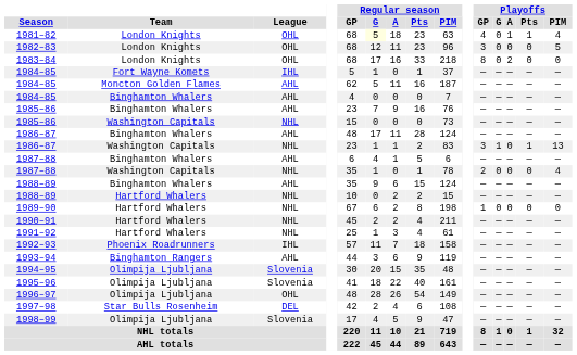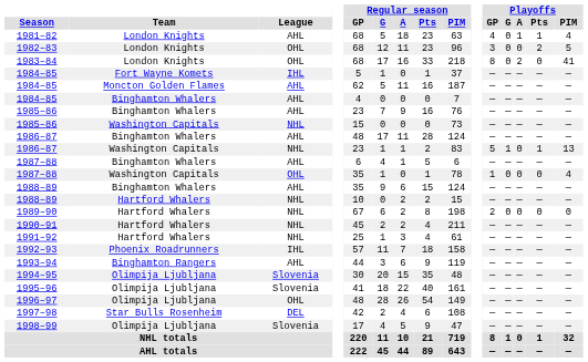 <table border="0" cellpadding="1" cellspacing="0" style="text-align:center; width:60em">
 <tr bgcolor="#e0e0e0">
 <th colspan="3" bgcolor="#ffffff"> </th>
 <th rowspan="99" bgcolor="#ffffff"> </th>
 <th colspan="5"><a href='#'>Regular season</a></th>
 <th rowspan="99" bgcolor="#ffffff"> </th>
 <th colspan="5"><a href='#'>Playoffs</a></th>
 </tr>
 <tr bgcolor="#e0e0e0">
 <th><a href='#'>Season</a></th>
 <th>Team</th>
 <th>League</th>
 <th>GP</th>
 <th><a href='#'>G</a></th>
 <th><a href='#'>A</a></th>
 <th><a href='#'>Pts</a></th>
 <th><a href='#'>PIM</a></th>
 <th>GP</th>
 <th>G</th>
 <th>A</th>
 <th>Pts</th>
 <th>PIM</th>
 </tr>
 <tr>
 <td><a href='#'>1981–82</a></td>
 <td><a href='#'>London Knights</a></td>
-<td><a href='#'>OHL</a></td>
+<td>AHL</td>
 <td>68</td>
-<td style="background: lightyellow;">5</td>
+<td>5</td>
 <td>18</td>
 <td>23</td>
 <td>63</td>
 <td>4</td>
 <td>0</td>
 <td>1</td>
 <td>1</td>
 <td>4</td>
 </tr>
 <tr bgcolor="#f0f0f0">
 <td><a href='#'>1982–83</a></td>
 <td>London Knights</td>
 <td>OHL</td>
 <td>68</td>
 <td>12</td>
 <td>11</td>
 <td>23</td>
 <td>96</td>
 <td>3</td>
 <td>0</td>
 <td>0</td>
-<td>0</td>
+<td>2</td>
 <td>5</td>
 </tr>
 <tr>
 <td><a href='#'>1983–84</a></td>
 <td>London Knights</td>
 <td>OHL</td>
 <td>68</td>
 <td>17</td>
 <td>16</td>
 <td>33</td>
 <td>218</td>
 <td>8</td>
 <td>0</td>
 <td>2</td>
 <td>0</td>
-<td>0</td>
+<td>41</td>
 </tr>
 <tr bgcolor="#f0f0f0">
 <td><a href='#'>1984–85</a></td>
 <td><a href='#'>Fort Wayne Komets</a></td>
 <td><a href='#'>IHL</a></td>
 <td>5</td>
 <td>1</td>
 <td>0</td>
 <td>1</td>
 <td>37</td>
 <td>—</td>
 <td>—</td>
 <td>—</td>
 <td>—</td>
 <td>—</td>
 </tr>
 <tr>
 <td><a href='#'>1984–85</a></td>
 <td><a href='#'>Moncton Golden Flames</a></td>
 <td><a href='#'>AHL</a></td>
 <td>62</td>
 <td>5</td>
 <td>11</td>
 <td>16</td>
 <td>187</td>
 <td>—</td>
 <td>—</td>
 <td>—</td>
 <td>—</td>
 <td>—</td>
 </tr>
 <tr bgcolor="#f0f0f0">
 <td><a href='#'>1984–85</a></td>
 <td><a href='#'>Binghamton Whalers</a></td>
 <td>AHL</td>
 <td>4</td>
 <td>0</td>
 <td>0</td>
 <td>0</td>
 <td>7</td>
 <td>—</td>
 <td>—</td>
 <td>—</td>
 <td>—</td>
 <td>—</td>
 </tr>
 <tr>
 <td><a href='#'>1985–86</a></td>
 <td>Binghamton Whalers</td>
 <td>AHL</td>
 <td>23</td>
 <td>7</td>
 <td>9</td>
 <td>16</td>
 <td>76</td>
 <td>—</td>
 <td>—</td>
 <td>—</td>
 <td>—</td>
 <td>—</td>
 </tr>
 <tr bgcolor="#f0f0f0">
 <td><a href='#'>1985–86</a></td>
 <td><a href='#'>Washington Capitals</a></td>
 <td><a href='#'>NHL</a></td>
 <td>15</td>
 <td>0</td>
 <td>0</td>
 <td>0</td>
 <td>73</td>
 <td>—</td>
 <td>—</td>
 <td>—</td>
 <td>—</td>
 <td>—</td>
 </tr>
 <tr>
 <td><a href='#'>1986–87</a></td>
 <td>Binghamton Whalers</td>
 <td>AHL</td>
 <td>48</td>
 <td>17</td>
 <td>11</td>
 <td>28</td>
 <td>124</td>
 <td>—</td>
 <td>—</td>
 <td>—</td>
 <td>—</td>
 <td>—</td>
 </tr>
 <tr bgcolor="#f0f0f0">
 <td><a href='#'>1986–87</a></td>
 <td>Washington Capitals</td>
 <td>NHL</td>
 <td>23</td>
 <td>1</td>
 <td>1</td>
 <td>2</td>
 <td>83</td>
-<td>3</td>
+<td>5</td>
 <td>1</td>
 <td>0</td>
 <td>1</td>
 <td>13</td>
 </tr>
 <tr>
 <td><a href='#'>1987–88</a></td>
 <td>Binghamton Whalers</td>
 <td>AHL</td>
 <td>6</td>
 <td>4</td>
 <td>1</td>
 <td>5</td>
 <td>6</td>
 <td>—</td>
 <td>—</td>
 <td>—</td>
 <td>—</td>
 <td>—</td>
 </tr>
 <tr bgcolor="#f0f0f0">
 <td><a href='#'>1987–88</a></td>
 <td>Washington Capitals</td>
-<td>NHL</td>
+<td><a href='#'>OHL</a></td>
 <td>35</td>
 <td>1</td>
 <td>0</td>
 <td>1</td>
 <td>78</td>
-<td>2</td>
+<td>1</td>
 <td>0</td>
 <td>0</td>
 <td>0</td>
 <td>4</td>
 </tr>
 <tr>
 <td><a href='#'>1988–89</a></td>
 <td>Binghamton Whalers</td>
 <td>AHL</td>
 <td>35</td>
 <td>9</td>
 <td>6</td>
 <td>15</td>
 <td>124</td>
 <td>—</td>
 <td>—</td>
 <td>—</td>
 <td>—</td>
 <td>—</td>
 </tr>
 <tr bgcolor="#f0f0f0">
 <td><a href='#'>1988–89</a></td>
 <td><a href='#'>Hartford Whalers</a></td>
 <td>NHL</td>
 <td>10</td>
 <td>0</td>
 <td>2</td>
 <td>2</td>
 <td>15</td>
 <td>—</td>
 <td>—</td>
 <td>—</td>
 <td>—</td>
 <td>—</td>
 </tr>
 <tr>
 <td><a href='#'>1989–90</a></td>
 <td>Hartford Whalers</td>
 <td>NHL</td>
 <td>67</td>
 <td>6</td>
 <td>2</td>
 <td>8</td>
 <td>198</td>
-<td>1</td>
+<td>2</td>
 <td>0</td>
 <td>0</td>
 <td>0</td>
 <td>0</td>
 </tr>
 <tr bgcolor="#f0f0f0">
 <td><a href='#'>1990–91</a></td>
 <td>Hartford Whalers</td>
 <td>NHL</td>
 <td>45</td>
 <td>2</td>
 <td>2</td>
 <td>4</td>
 <td>211</td>
 <td>—</td>
 <td>—</td>
 <td>—</td>
 <td>—</td>
 <td>—</td>
 </tr>
 <tr>
 <td><a href='#'>1991–92</a></td>
 <td>Hartford Whalers</td>
 <td>NHL</td>
 <td>25</td>
 <td>1</td>
 <td>3</td>
 <td>4</td>
 <td>61</td>
 <td>—</td>
 <td>—</td>
 <td>—</td>
 <td>—</td>
 <td>—</td>
 </tr>
 <tr bgcolor="#f0f0f0">
 <td><a href='#'>1992–93</a></td>
 <td><a href='#'>Phoenix Roadrunners</a></td>
 <td>IHL</td>
 <td>57</td>
 <td>11</td>
 <td>7</td>
 <td>18</td>
 <td>158</td>
 <td>—</td>
 <td>—</td>
 <td>—</td>
 <td>—</td>
 <td>—</td>
 </tr>
 <tr>
 <td><a href='#'>1993–94</a></td>
 <td><a href='#'>Binghamton Rangers</a></td>
 <td>AHL</td>
 <td>44</td>
 <td>3</td>
 <td>6</td>
 <td>9</td>
 <td>119</td>
 <td>—</td>
 <td>—</td>
 <td>—</td>
 <td>—</td>
 <td>—</td>
 </tr>
 <tr bgcolor="#f0f0f0">
 <td><a href='#'>1994–95</a></td>
 <td><a href='#'>Olimpija Ljubljana</a></td>
 <td><a href='#'>Slovenia</a></td>
 <td>30</td>
 <td>20</td>
 <td>15</td>
 <td>35</td>
 <td>48</td>
 <td>—</td>
 <td>—</td>
 <td>—</td>
 <td>—</td>
 <td>—</td>
 </tr>
 <tr>
 <td><a href='#'>1995–96</a></td>
 <td>Olimpija Ljubljana</td>
 <td>Slovenia</td>
 <td>41</td>
 <td>18</td>
 <td>22</td>
 <td>40</td>
 <td>161</td>
 <td>—</td>
 <td>—</td>
 <td>—</td>
 <td>—</td>
 <td>—</td>
 </tr>
 <tr bgcolor="#f0f0f0">
 <td><a href='#'>1996–97</a></td>
 <td>Olimpija Ljubljana</td>
 <td>OHL</td>
 <td>48</td>
 <td>28</td>
 <td>26</td>
 <td>54</td>
 <td>149</td>
 <td>—</td>
 <td>—</td>
 <td>—</td>
 <td>—</td>
 <td>—</td>
 </tr>
 <tr>
 <td><a href='#'>1997–98</a></td>
 <td><a href='#'>Star Bulls Rosenheim</a></td>
 <td><a href='#'>DEL</a></td>
 <td>42</td>
 <td>2</td>
 <td>4</td>
 <td>6</td>
 <td>108</td>
 <td>—</td>
 <td>—</td>
 <td>—</td>
 <td>—</td>
 <td>—</td>
 </tr>
 <tr bgcolor="#f0f0f0">
 <td><a href='#'>1998–99</a></td>
 <td>Olimpija Ljubljana</td>
 <td>Slovenia</td>
 <td>17</td>
 <td>4</td>
 <td>5</td>
 <td>9</td>
 <td>47</td>
 <td>—</td>
 <td>—</td>
 <td>—</td>
 <td>—</td>
 <td>—</td>
 </tr>
 <tr>
 </tr>
 <tr ALIGN="center" bgcolor="#e0e0e0">
 <th colspan="3">NHL totals</th>
 <th ALIGN="center">220</th>
 <th ALIGN="center">11</th>
 <th ALIGN="center">10</th>
 <th ALIGN="center">21</th>
 <th ALIGN="center">719</th>
 <th ALIGN="center">8</th>
 <th ALIGN="center">1</th>
 <th ALIGN="center">0</th>
 <th ALIGN="center">1</th>
 <th ALIGN="center">32</th>
 </tr>
 <tr>
 </tr>
 <tr ALIGN="center" bgcolor="#e0e0e0">
 <th colspan="3">AHL totals</th>
 <th ALIGN="center">222</th>
 <th ALIGN="center">45</th>
 <th ALIGN="center">44</th>
 <th ALIGN="center">89</th>
 <th ALIGN="center">643</th>
 <th ALIGN="center">—</th>
 <th ALIGN="center">—</th>
 <th ALIGN="center">—</th>
 <th ALIGN="center">—</th>
 <th ALIGN="center">—</th>
 </tr>
 </table>
